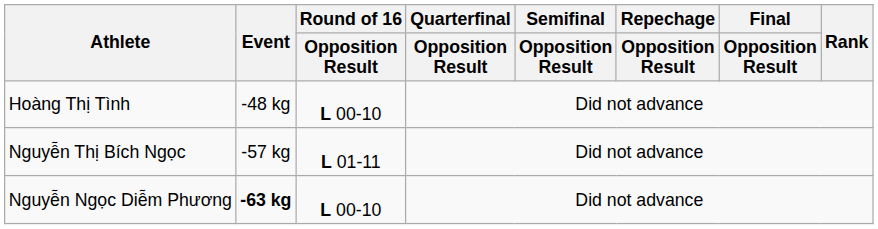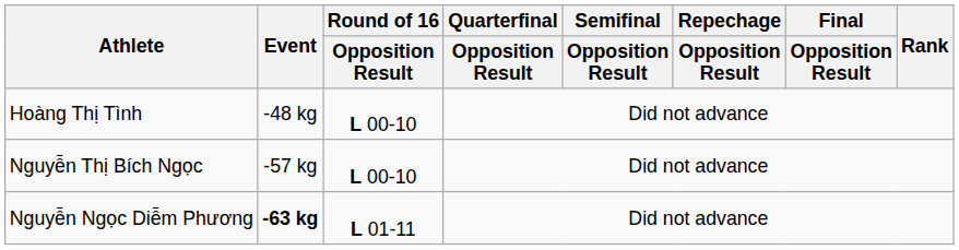 <table class=wikitable style="text-align:center; font-size:90%">
 <tr>
 <th rowspan=2>Athlete</th>
 <th rowspan=2>Event</th>
 <th>Round of 16</th>
 <th>Quarterfinal</th>
 <th>Semifinal</th>
 <th>Repechage</th>
 <th>Final</th>
 <th rowspan=2>Rank</th>
 </tr>
 <tr>
 <th>Opposition<br>Result</th>
 <th>Opposition<br>Result</th>
 <th>Opposition<br>Result</th>
 <th>Opposition<br>Result</th>
 <th>Opposition<br>Result</th>
 </tr>
 <tr>
 <td align=left>Hoàng Thị Tình</td>
 <td>-48 kg</td>
 <td><br><strong>L</strong> 00-10</td>
 <td colspan=5>Did not advance</td>
 </tr>
 <tr>
 <td align=left>Nguyễn Thị Bích Ngọc</td>
 <td>-57 kg</td>
-<td><br><strong>L</strong> 01-11</td>
+<td><br><strong>L</strong> 00-10</td>
 <td colspan=5>Did not advance</td>
 </tr>
 <tr>
 <td align=left>Nguyễn Ngọc Diễm Phương</td>
 <td><strong>-63 kg</strong></td>
-<td><br><strong>L</strong> 00-10</td>
+<td><br><strong>L</strong> 01-11</td>
 <td colspan=5>Did not advance</td>
 </tr>
 </table>
